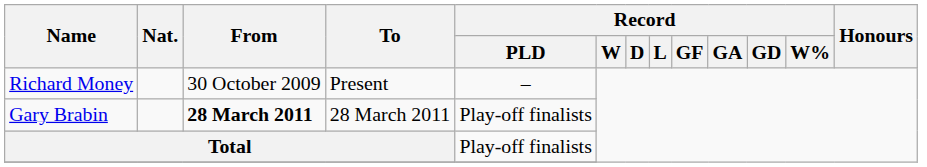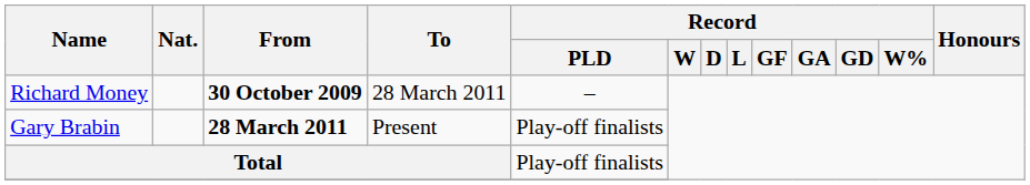 <table class="wikitable" style="text-align: center">
 <tr>
 <th rowspan="2">Name</th>
 <th rowspan="2">Nat.</th>
 <th rowspan="2">From</th>
 <th rowspan="2">To</th>
 <th colspan="8">Record</th>
 <th rowspan="2">Honours</th>
 </tr>
 <tr>
 <th>PLD</th>
 <th>W</th>
 <th>D</th>
 <th>L</th>
 <th>GF</th>
 <th>GA</th>
 <th>GD</th>
 <th>W%</th>
 </tr>
 <tr>
 <td align=left><a href='#'>Richard Money</a></td>
 <td></td>
-<td align=left>30 October 2009</td>
-<td align=left>Present<br></td>
+<td align=left><strong>30 October 2009</strong></td>
+<td align=left>28 March 2011<br></td>
 <td>–</td>
 </tr>
 <tr>
 <td align=left><a href='#'>Gary Brabin</a></td>
 <td></td>
 <td align=left><strong>28 March 2011</strong></td>
-<td align=left>28 March 2011<br></td>
+<td align=left>Present<br></td>
 <td>Play-off finalists</td>
 </tr>
 <tr>
 <th colspan="4">Total<br></th>
 <td>Play-off finalists</td>
 </tr>
 <tr>
 </tr>
 </table>
